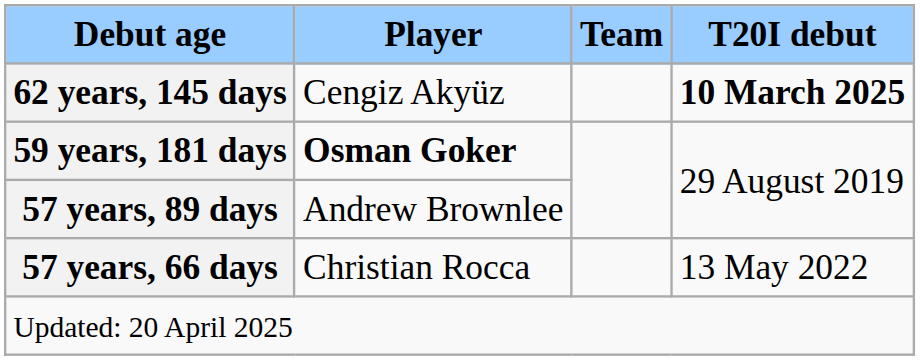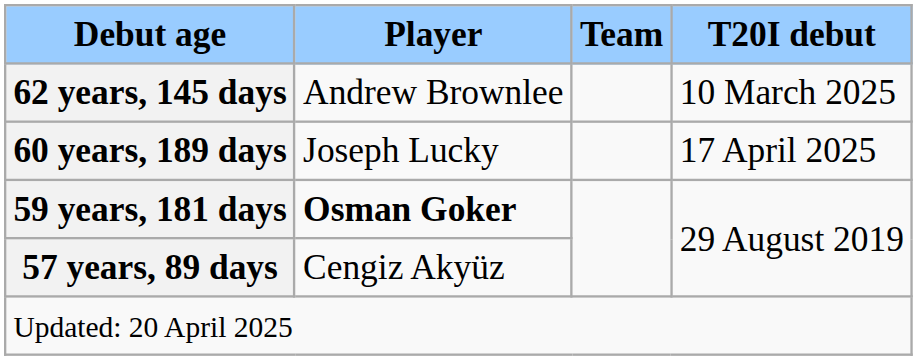 <table class="wikitable sortable defaultleft" style="font-size: 95%">
 <tr>
 <th scope="col" style="background-color:#9cf;">Debut age</th>
 <th scope="col" style="background-color:#9cf;">Player</th>
 <th scope="col" style="background-color:#9cf;">Team</th>
 <th scope="col" style="background-color:#9cf;">T20I debut</th>
 </tr>
 <tr>
 <th scope="row">62 years, 145 days</th>
-<td>Cengiz Akyüz</td>
+<td>Andrew Brownlee</td>
 <td></td>
-<td><strong>10 March 2025</strong></td>
+<td>10 March 2025</td>
+</tr>
+<tr>
+<th scope="row">60 years, 189 days</th>
+<td>Joseph Lucky</td>
+<td></td>
+<td>17 April 2025</td>
 </tr>
 <tr>
 <th scope="row">59 years, 181 days</th>
 <td><strong>Osman Goker</strong></td>
 <td rowspan=2></td>
 <td rowspan=2>29 August 2019</td>
 </tr>
 <tr>
 <th scope="row">57 years, 89 days</th>
-<td>Andrew Brownlee</td>
-</tr>
-<tr>
-<th scope="row">57 years, 66 days</th>
-<td>Christian Rocca</td>
-<td></td>
-<td>13 May 2022</td>
+<td>Cengiz Akyüz</td>
 </tr>
 <tr class="sortbottom">
 <td colspan="4" scope="row" style="text-align:left;"><small>Updated: 20 April 2025</small></td>
 </tr>
 </table>
